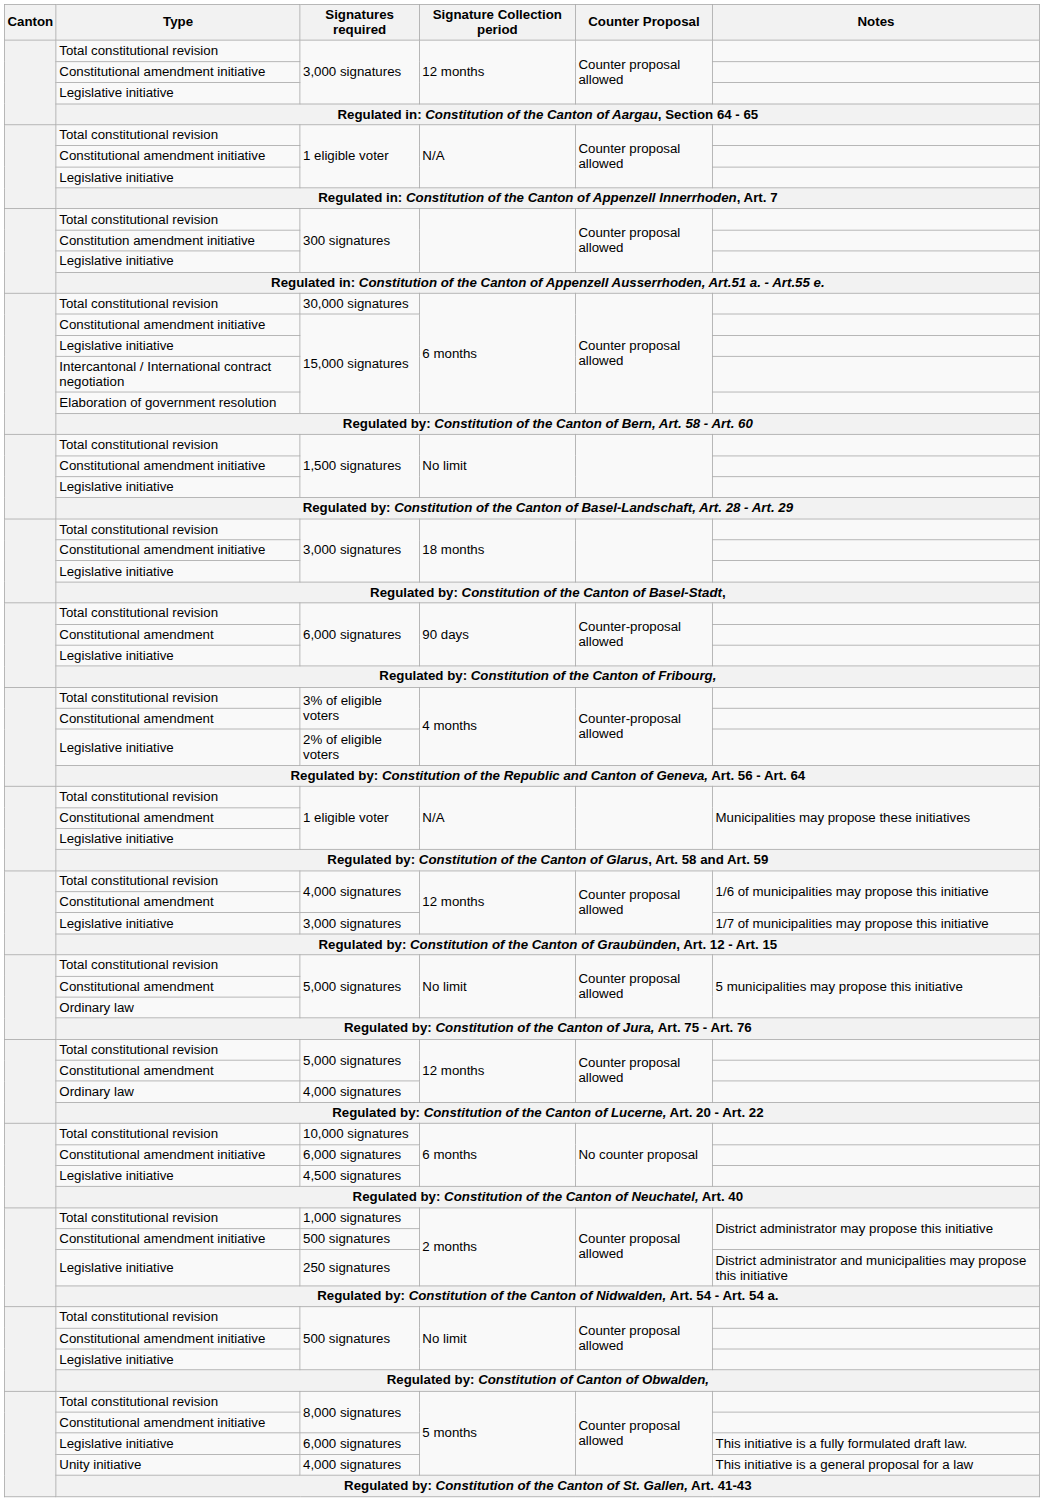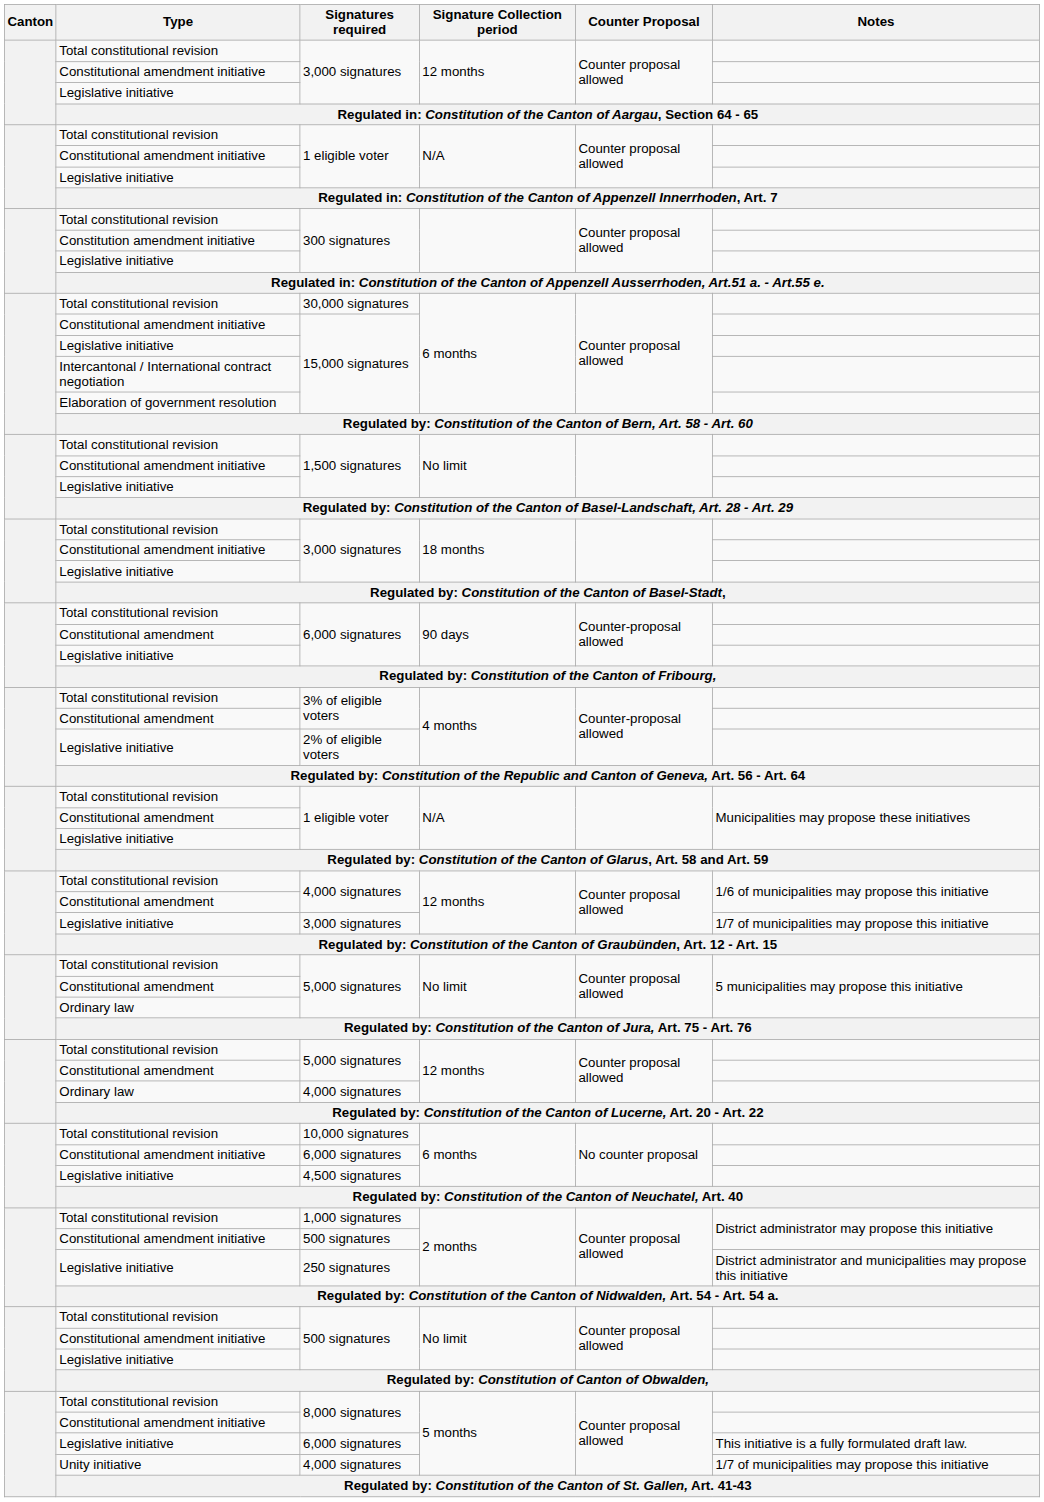 <table class="wikitable sortable">
 <tr>
 <th>Canton</th>
 <th>Type</th>
 <th>Signatures required</th>
 <th>Signature Collection period</th>
 <th>Counter Proposal</th>
 <th>Notes</th>
 </tr>
 <tr>
 <th rowspan="4"></th>
 <td>Total constitutional revision</td>
 <td rowspan="3">3,000 signatures</td>
 <td rowspan="3">12 months</td>
 <td rowspan="3">Counter proposal allowed</td>
 <td></td>
 </tr>
 <tr>
 <td>Constitutional amendment initiative</td>
 <td></td>
 </tr>
 <tr>
 <td>Legislative initiative</td>
 <td></td>
 </tr>
 <tr>
 <th colspan="5">Regulated in: <em>Constitution of the Canton of Aargau</em>, Section 64 - 65</th>
 </tr>
 <tr>
 <th rowspan="4"></th>
 <td>Total constitutional revision</td>
 <td rowspan="3">1 eligible voter</td>
 <td rowspan="3">N/A</td>
 <td rowspan="3">Counter proposal allowed</td>
 <td></td>
 </tr>
 <tr>
 <td>Constitutional amendment initiative</td>
 <td></td>
 </tr>
 <tr>
 <td>Legislative initiative</td>
 <td></td>
 </tr>
 <tr>
 <th colspan="5">Regulated in: <em>Constitution of the Canton of Appenzell Innerrhoden</em>, Art. 7</th>
 </tr>
 <tr>
 <th rowspan="4"></th>
 <td>Total constitutional revision</td>
 <td rowspan="3">300 signatures</td>
 <td rowspan="3"></td>
 <td rowspan="3">Counter proposal allowed</td>
 <td></td>
 </tr>
 <tr>
 <td>Constitution amendment initiative</td>
 <td></td>
 </tr>
 <tr>
 <td>Legislative initiative</td>
 <td></td>
 </tr>
 <tr>
 <th colspan="5">Regulated in: <em>Constitution of the Canton of Appenzell Ausserrhoden,  Art.51 a. - Art.55 e.</em></th>
 </tr>
 <tr>
 <th rowspan="6"></th>
 <td>Total constitutional revision</td>
 <td>30,000 signatures</td>
 <td rowspan="5">6 months</td>
 <td rowspan="5">Counter proposal allowed</td>
 <td></td>
 </tr>
 <tr>
 <td>Constitutional amendment initiative</td>
 <td rowspan="4">15,000 signatures</td>
 <td></td>
 </tr>
 <tr>
 <td>Legislative initiative</td>
 <td></td>
 </tr>
 <tr>
 <td>Intercantonal / International contract negotiation</td>
 <td></td>
 </tr>
 <tr>
 <td>Elaboration of government resolution</td>
 <td></td>
 </tr>
 <tr>
 <th colspan="5">Regulated by: <em>Constitution of the Canton of Bern, Art. 58 - Art. 60</em></th>
 </tr>
 <tr>
 <th rowspan="4"></th>
 <td>Total constitutional revision</td>
 <td rowspan="3">1,500 signatures</td>
 <td rowspan="3">No limit</td>
 <td rowspan="3"></td>
 <td></td>
 </tr>
 <tr>
 <td>Constitutional amendment initiative</td>
 <td></td>
 </tr>
 <tr>
 <td>Legislative initiative</td>
 <td></td>
 </tr>
 <tr>
 <th colspan="5">Regulated by: <em>Constitution of the Canton of Basel-Landschaft, Art. 28 - Art. 29</em></th>
 </tr>
 <tr>
 <th rowspan="4"></th>
 <td>Total constitutional revision</td>
 <td rowspan="3">3,000 signatures</td>
 <td rowspan="3">18 months</td>
 <td rowspan="3"></td>
 <td></td>
 </tr>
 <tr>
 <td>Constitutional amendment initiative</td>
 <td></td>
 </tr>
 <tr>
 <td>Legislative initiative</td>
 <td></td>
 </tr>
 <tr>
 <th colspan="5">Regulated by: <em>Constitution of the Canton of Basel-Stadt</em>,</th>
 </tr>
 <tr>
 <th rowspan="4"></th>
 <td>Total constitutional revision</td>
 <td rowspan="3">6,000 signatures</td>
 <td rowspan="3">90 days</td>
 <td rowspan="3">Counter-proposal allowed</td>
 <td></td>
 </tr>
 <tr>
 <td>Constitutional amendment</td>
 <td></td>
 </tr>
 <tr>
 <td>Legislative initiative</td>
 <td></td>
 </tr>
 <tr>
 <th colspan="5">Regulated by: <em>Constitution of the Canton of Fribourg,</em></th>
 </tr>
 <tr>
 <th rowspan="4"></th>
 <td>Total constitutional revision</td>
 <td rowspan="2">3% of eligible voters</td>
 <td rowspan="3">4 months</td>
 <td rowspan="3">Counter-proposal allowed</td>
 <td></td>
 </tr>
 <tr>
 <td>Constitutional amendment</td>
 <td></td>
 </tr>
 <tr>
 <td>Legislative initiative</td>
 <td>2% of eligible voters</td>
 <td></td>
 </tr>
 <tr>
 <th colspan="5">Regulated by: <em>Constitution of the Republic and Canton of Geneva,</em> Art. 56 - Art. 64</th>
 </tr>
 <tr>
 <th rowspan="4"></th>
 <td>Total constitutional revision</td>
 <td rowspan="3">1 eligible voter</td>
 <td rowspan="3">N/A</td>
 <td rowspan="3"></td>
 <td rowspan="3">Municipalities may propose these initiatives</td>
 </tr>
 <tr>
 <td>Constitutional amendment</td>
 </tr>
 <tr>
 <td>Legislative initiative</td>
 </tr>
 <tr>
 <th colspan="5">Regulated by: <em>Constitution of the Canton of Glarus</em>, Art. 58 and Art. 59</th>
 </tr>
 <tr>
 <th rowspan="4"></th>
 <td>Total constitutional revision</td>
 <td rowspan="2">4,000 signatures</td>
 <td rowspan="3">12 months</td>
 <td rowspan="3">Counter proposal allowed</td>
 <td rowspan="2">1/6 of municipalities may propose this initiative</td>
 </tr>
 <tr>
 <td>Constitutional amendment</td>
 </tr>
 <tr>
 <td>Legislative initiative</td>
 <td>3,000 signatures</td>
 <td>1/7 of municipalities may propose this initiative</td>
 </tr>
 <tr>
 <th colspan="5">Regulated by: <em>Constitution of the Canton of Graubünden</em>, Art. 12 - Art. 15</th>
 </tr>
 <tr>
 <th rowspan="4"></th>
 <td>Total constitutional revision</td>
 <td rowspan="3">5,000 signatures</td>
 <td rowspan="3">No limit</td>
 <td rowspan="3">Counter proposal allowed</td>
 <td rowspan="3">5 municipalities may propose this initiative</td>
 </tr>
 <tr>
 <td>Constitutional amendment</td>
 </tr>
 <tr>
 <td>Ordinary law</td>
 </tr>
 <tr>
 <th colspan="5">Regulated by: <em>Constitution of the Canton of Jura,</em> Art. 75 - Art. 76</th>
 </tr>
 <tr>
 <th rowspan="4"></th>
 <td>Total constitutional revision</td>
 <td rowspan="2">5,000 signatures</td>
 <td rowspan="3">12 months</td>
 <td rowspan="3">Counter proposal allowed</td>
 <td></td>
 </tr>
 <tr>
 <td>Constitutional amendment</td>
 <td></td>
 </tr>
 <tr>
 <td>Ordinary law</td>
 <td>4,000 signatures</td>
 <td></td>
 </tr>
 <tr>
 <th colspan="5">Regulated by: <em>Constitution of the Canton of Lucerne,</em>  Art. 20 - Art. 22</th>
 </tr>
 <tr>
 <th rowspan="4"></th>
 <td>Total constitutional revision</td>
 <td>10,000 signatures</td>
 <td rowspan="3">6 months</td>
 <td rowspan="3">No counter proposal</td>
 <td></td>
 </tr>
 <tr>
 <td>Constitutional amendment initiative</td>
 <td>6,000 signatures</td>
 <td></td>
 </tr>
 <tr>
 <td>Legislative initiative</td>
 <td>4,500 signatures</td>
 <td></td>
 </tr>
 <tr>
 <th colspan="5">Regulated by: <em>Constitution of the Canton of Neuchatel,</em> Art. 40</th>
 </tr>
 <tr>
 <th rowspan="4"></th>
 <td>Total constitutional revision</td>
 <td>1,000 signatures</td>
 <td rowspan="3">2 months</td>
 <td rowspan="3">Counter proposal allowed</td>
 <td rowspan="2">District administrator may propose this initiative</td>
 </tr>
 <tr>
 <td>Constitutional amendment initiative</td>
 <td>500 signatures</td>
 </tr>
 <tr>
 <td>Legislative initiative</td>
 <td>250 signatures</td>
 <td>District administrator and municipalities may propose this initiative</td>
 </tr>
 <tr>
 <th colspan="5">Regulated by: <em>Constitution of the Canton of Nidwalden,</em>  <strong>Art. 54 - Art. 54 a.</strong></th>
 </tr>
 <tr>
 <th rowspan="4"></th>
 <td>Total constitutional revision</td>
 <td rowspan="3">500 signatures</td>
 <td rowspan="3">No limit</td>
 <td rowspan="3">Counter proposal allowed</td>
 <td></td>
 </tr>
 <tr>
 <td>Constitutional amendment initiative</td>
 <td></td>
 </tr>
 <tr>
 <td>Legislative initiative</td>
 <td></td>
 </tr>
 <tr>
 <th colspan="5">Regulated by: <em>Constitution of Canton of Obwalden,</em></th>
 </tr>
 <tr>
 <th rowspan="5"></th>
 <td>Total constitutional revision</td>
 <td rowspan="2">8,000 signatures</td>
 <td rowspan="4">5 months</td>
 <td rowspan="4">Counter proposal allowed</td>
 <td></td>
 </tr>
 <tr>
 <td>Constitutional amendment initiative</td>
 <td></td>
 </tr>
 <tr>
 <td>Legislative initiative</td>
 <td>6,000 signatures</td>
 <td>This initiative is a fully formulated draft law.</td>
 </tr>
 <tr>
 <td>Unity initiative</td>
 <td>4,000 signatures</td>
-<td>This initiative is a general proposal for a law</td>
+<td>1/7 of municipalities may propose this initiative</td>
 </tr>
 <tr>
 <th colspan="5">Regulated by: <em>Constitution of the Canton of St. Gallen,</em>  Art. 41-43</th>
 </tr>
 </table>
